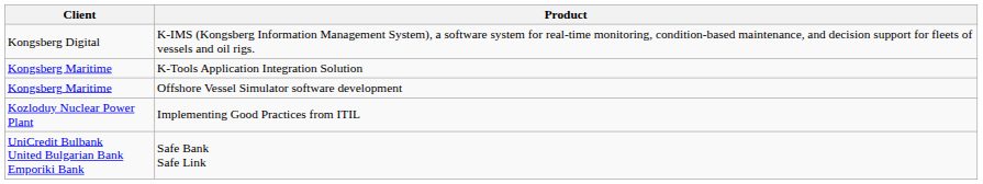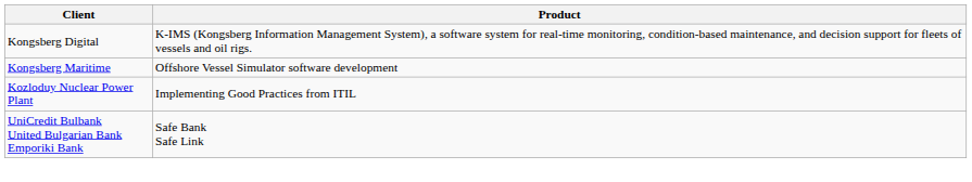 <table class="wikitable">
 <tr>
 <th>Client</th>
 <th>Product</th>
 </tr>
 <tr>
 <td>Kongsberg Digital</td>
 <td>K-IMS (Kongsberg Information Management System), a software system for real-time monitoring, condition-based maintenance, and decision support for fleets of vessels and oil rigs.</td>
-</tr>
-<tr>
-<td><a href='#'>Kongsberg Maritime</a></td>
-<td>K-Tools Application Integration Solution</td>
 </tr>
 <tr>
 <td><a href='#'>Kongsberg Maritime</a></td>
 <td>Offshore Vessel Simulator software development</td>
 </tr>
 <tr>
 <td><a href='#'>Kozloduy Nuclear Power Plant</a></td>
 <td>Implementing Good Practices from ITIL</td>
 </tr>
 <tr>
 <td><a href='#'>UniCredit Bulbank</a><br><a href='#'>United Bulgarian Bank</a><br><a href='#'>Emporiki Bank</a></td>
 <td>Safe Bank<br>Safe Link</td>
 </tr>
 </table>
